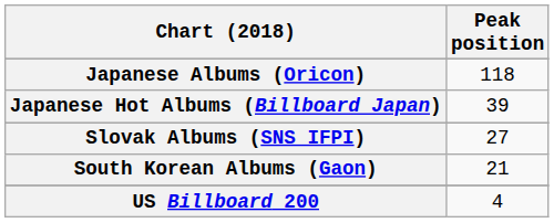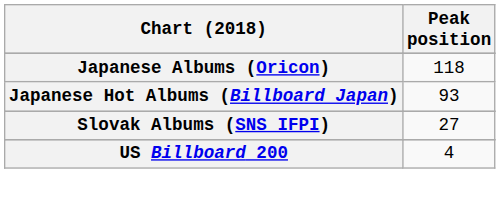 <table class="wikitable sortable plainrowheaders" style="text-align:center">
 <tr>
 <th scope="col">Chart (2018)</th>
 <th scope="col">Peak<br>position</th>
 </tr>
 <tr>
 </tr>
 <tr>
 </tr>
 <tr>
 </tr>
 <tr>
 </tr>
 <tr>
 </tr>
 <tr>
 </tr>
 <tr>
 </tr>
 <tr>
 </tr>
 <tr>
 </tr>
 <tr>
 </tr>
 <tr>
 </tr>
 <tr>
 </tr>
 <tr>
 </tr>
 <tr>
 <th scope="row">Japanese Albums (<a href='#'>Oricon</a>)</th>
 <td>118</td>
 </tr>
 <tr>
 <th scope="row">Japanese Hot Albums (<em><a href='#'>Billboard Japan</a></em>)</th>
-<td>39</td>
+<td>93</td>
 </tr>
 <tr>
 </tr>
 <tr>
 </tr>
 <tr>
 </tr>
 <tr>
 </tr>
 <tr>
 </tr>
 <tr>
 <th scope="row">Slovak Albums (<a href='#'>SNS IFPI</a>)</th>
 <td>27</td>
 </tr>
 <tr>
-<th scope="row">South Korean Albums (<a href='#'>Gaon</a>)</th>
-<td>21</td>
-</tr>
-<tr>
 </tr>
 <tr>
 </tr>
 <tr>
 </tr>
 <tr>
 </tr>
 <tr>
 <th scope="row">US <a href='#'><em>Billboard</em> 200</a></th>
 <td>4</td>
 </tr>
 </table>
